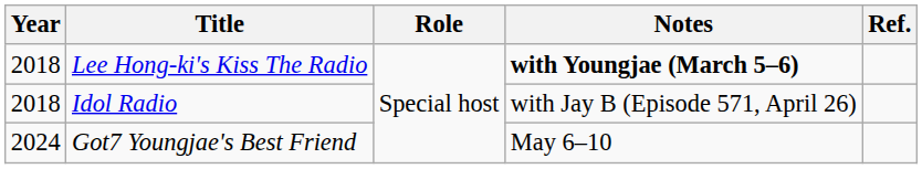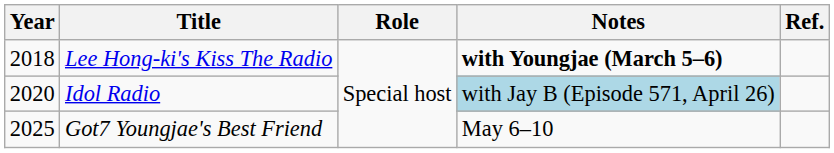 <table class="wikitable">
 <tr>
 <th>Year</th>
 <th>Title</th>
 <th>Role</th>
 <th>Notes</th>
 <th>Ref.</th>
 </tr>
 <tr>
 <td>2018</td>
 <td><a href='#'><em>Lee Hong-ki's Kiss The Radio</em></a></td>
 <td rowspan="3">Special host</td>
 <td><strong>with Youngjae (March 5–6)</strong></td>
 <td></td>
 </tr>
 <tr>
-<td>2018</td>
+<td>2020</td>
 <td><em><a href='#'>Idol Radio</a></em></td>
-<td>with Jay B (Episode 571, April 26)</td>
+<td style="background: lightblue;">with Jay B (Episode 571, April 26)</td>
 <td></td>
 </tr>
 <tr>
-<td>2024</td>
+<td>2025</td>
 <td><em>Got7 Youngjae's Best Friend</em></td>
 <td>May 6–10</td>
 <td></td>
 </tr>
 </table>
